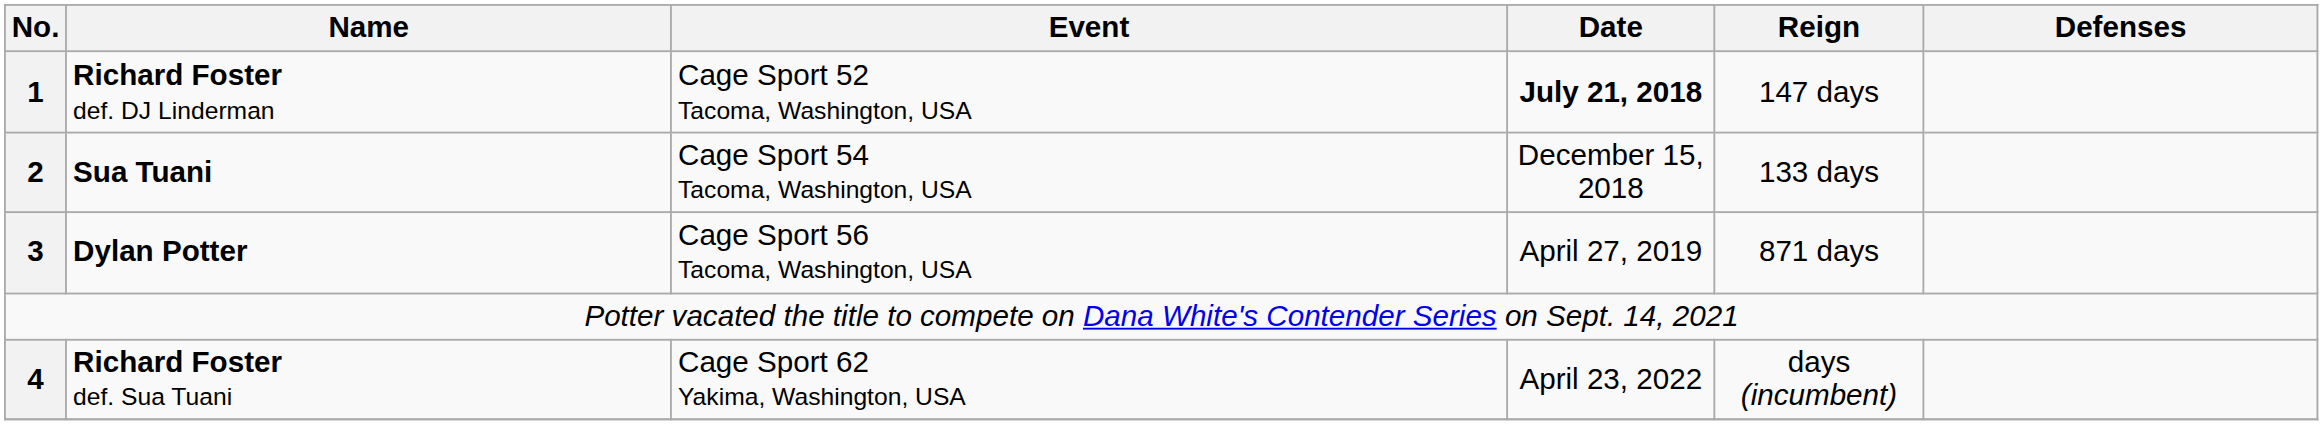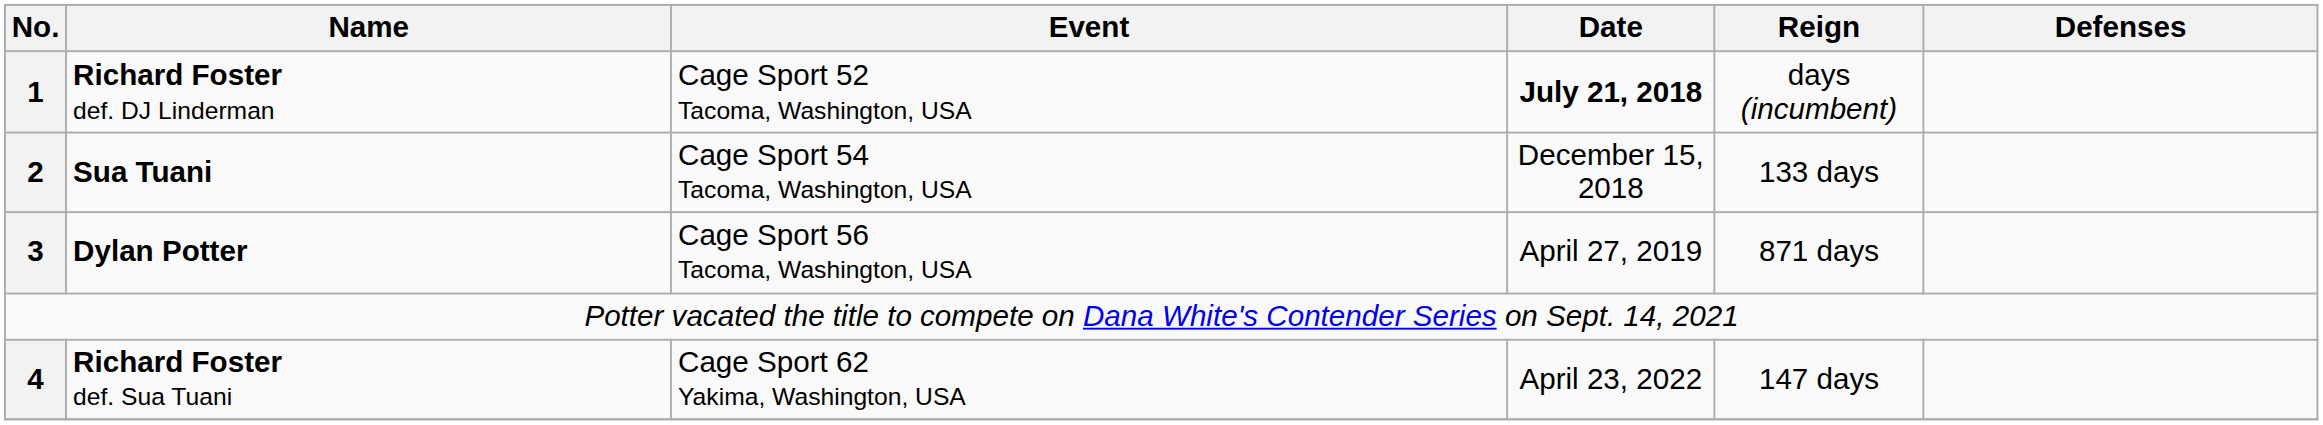 <table class="wikitable" width="99%">
 <tr>
 <th width="2%">No.</th>
 <th>Name</th>
 <th>Event</th>
 <th width="9%">Date</th>
 <th width="9%">Reign</th>
 <th>Defenses</th>
 </tr>
 <tr>
 <th>1</th>
 <td> <strong>Richard Foster</strong><br><small>def. DJ Linderman</small></td>
 <td>Cage Sport 52<br><small>Tacoma, Washington, USA</small></td>
 <td align="center"><strong>July 21, 2018</strong></td>
-<td align="center">147 days</td>
+<td align="center"> days<br><em>(incumbent)</em></td>
 <td></td>
 </tr>
 <tr>
 <th>2</th>
 <td> <strong>Sua Tuani</strong></td>
 <td>Cage Sport 54<br><small>Tacoma, Washington, USA</small></td>
 <td align="center">December 15, 2018</td>
 <td align="center">133 days</td>
 <td></td>
 </tr>
 <tr>
 <th>3</th>
 <td> <strong>Dylan Potter</strong></td>
 <td>Cage Sport 56<br><small>Tacoma, Washington, USA</small></td>
 <td align="center">April 27, 2019</td>
 <td align="center">871 days</td>
 <td></td>
 </tr>
 <tr>
 <td align="center" colspan="6"><em>Potter vacated the title to compete on <a href='#'>Dana White's Contender Series</a> on Sept. 14, 2021</em></td>
 </tr>
 <tr>
 <th>4</th>
 <td> <strong>Richard Foster</strong><br><small>def. Sua Tuani</small></td>
 <td>Cage Sport 62<br><small>Yakima, Washington, USA</small></td>
 <td align="center">April 23, 2022</td>
-<td align="center"> days<br><em>(incumbent)</em></td>
+<td align="center">147 days</td>
 <td></td>
 </tr>
 <tr>
 </tr>
 </table>
